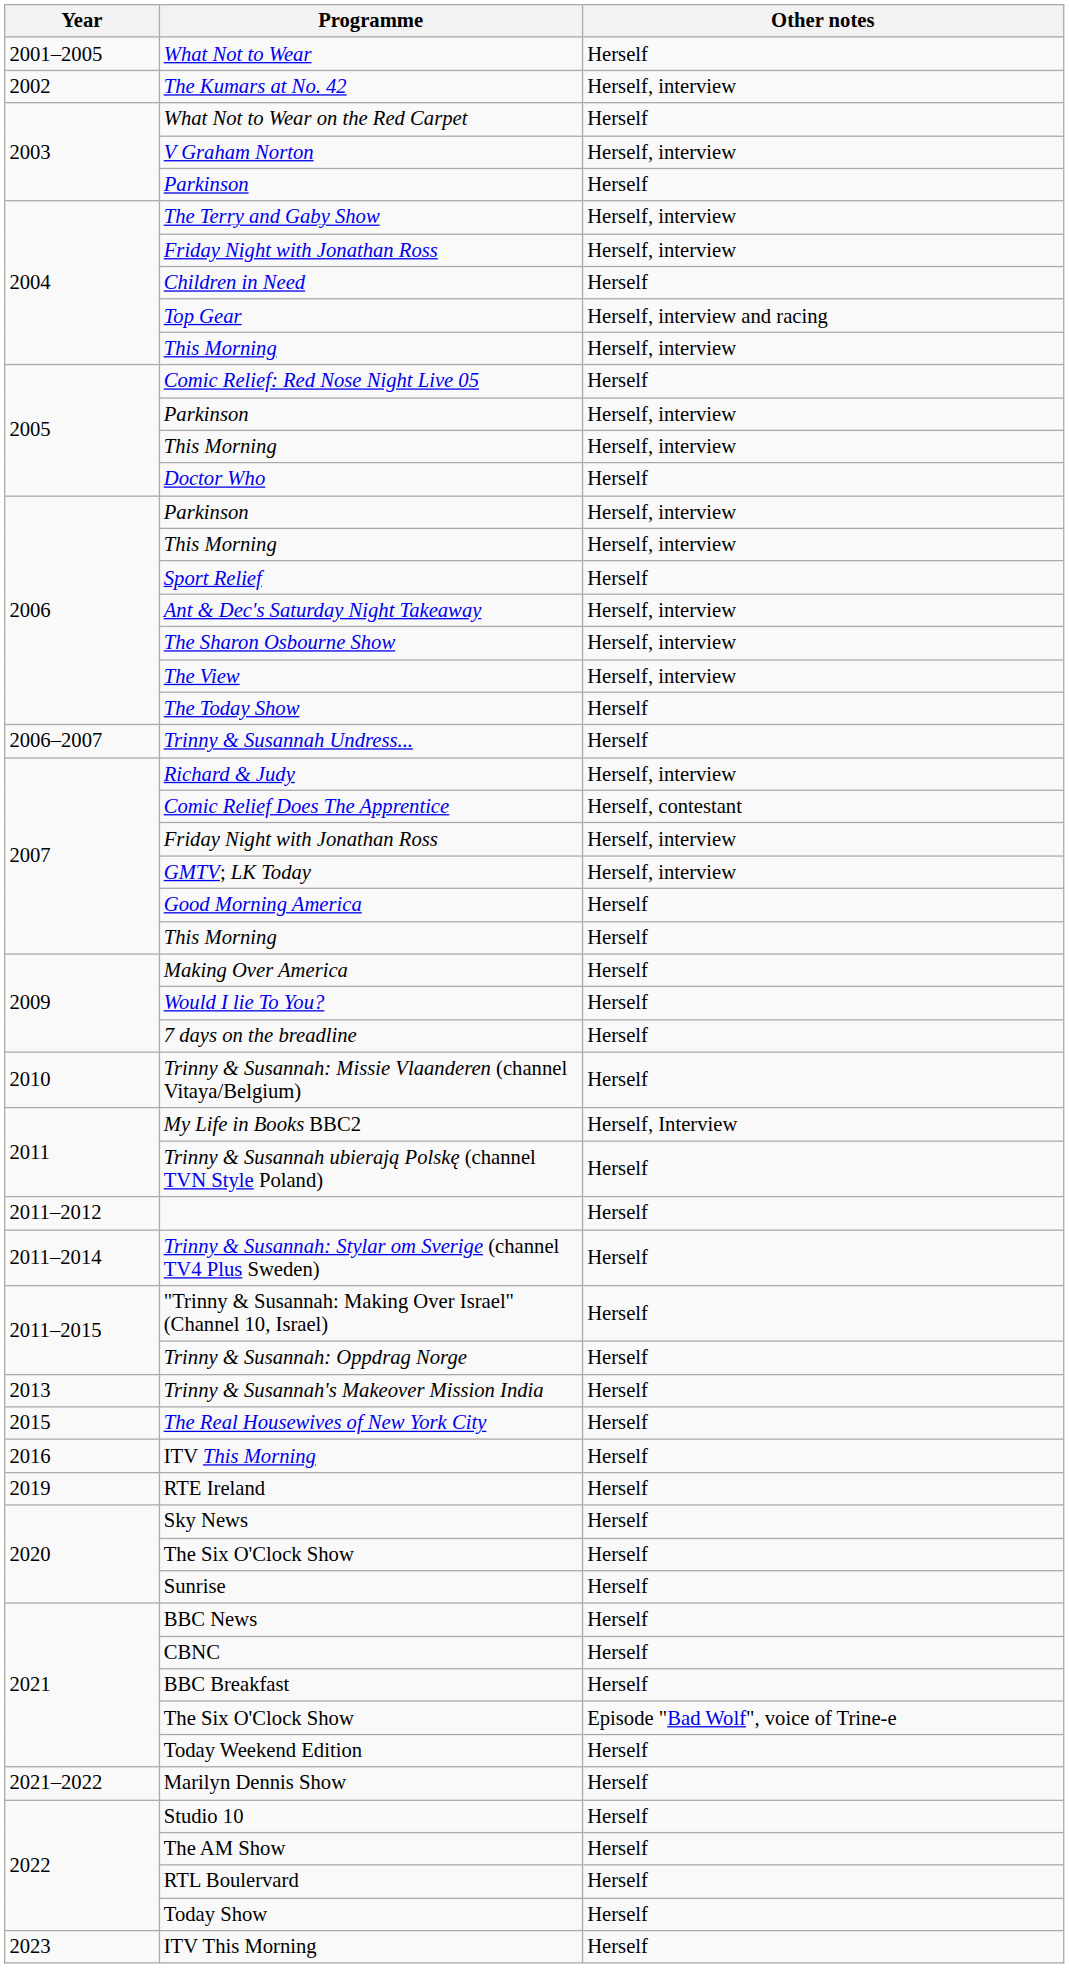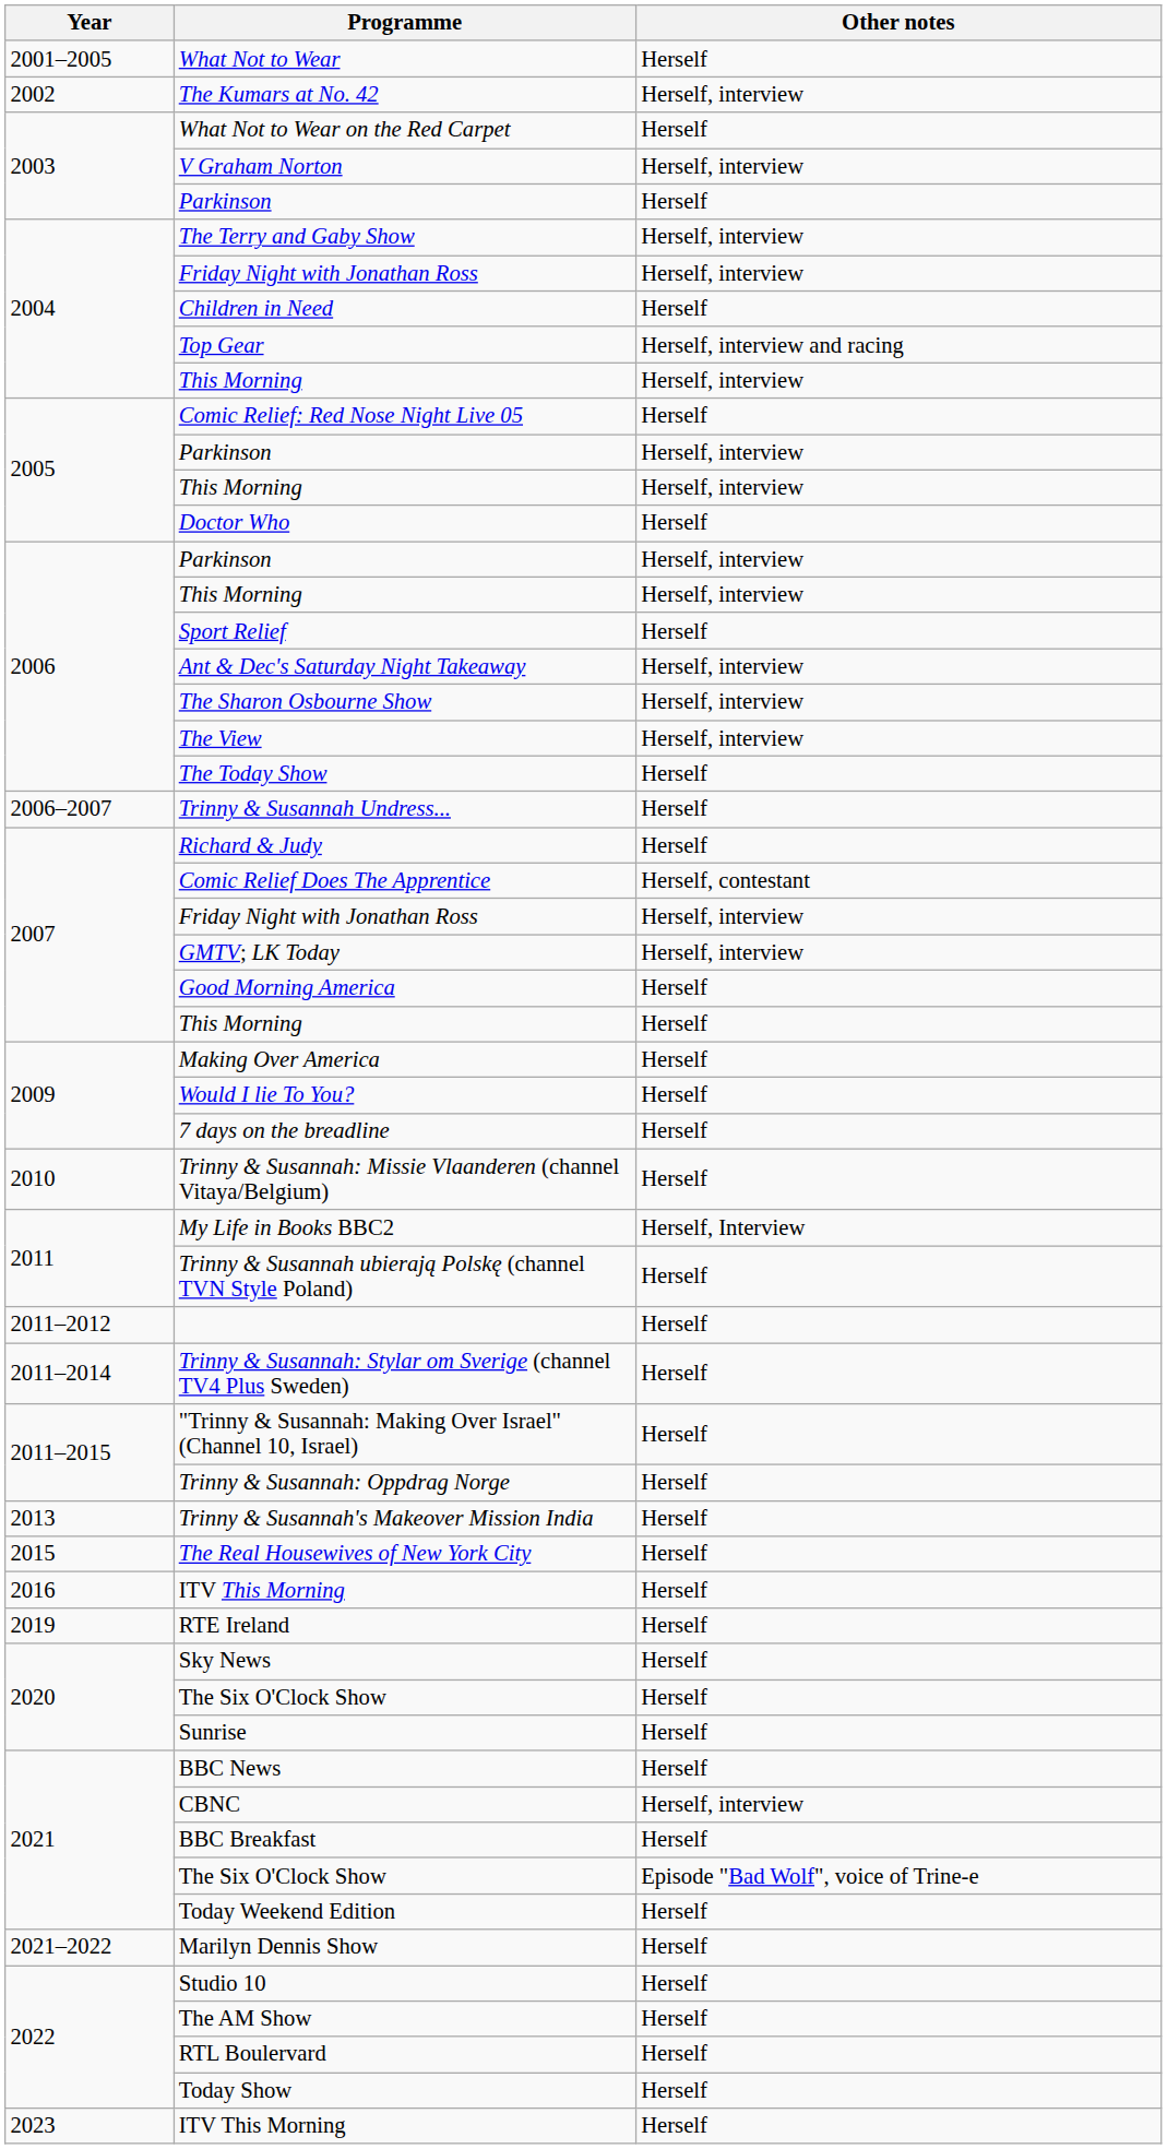 <table class="wikitable sortable" style="width:65%;">
 <tr>
 <th>Year</th>
 <th style="width:40%;">Programme</th>
 <th>Other notes</th>
 </tr>
 <tr>
 <td>2001–2005</td>
 <td><em><a href='#'>What Not to Wear</a></em></td>
 <td>Herself</td>
 </tr>
 <tr>
 <td>2002</td>
 <td><em><a href='#'>The Kumars at No. 42</a></em></td>
 <td>Herself, interview</td>
 </tr>
 <tr>
 <td rowspan="3">2003</td>
 <td><em>What Not to Wear on the Red Carpet</em></td>
 <td>Herself</td>
 </tr>
 <tr>
 <td><em><a href='#'>V Graham Norton</a></em></td>
 <td>Herself, interview</td>
 </tr>
 <tr>
 <td><em><a href='#'>Parkinson</a></em></td>
 <td>Herself</td>
 </tr>
 <tr>
 <td rowspan="5">2004</td>
 <td><em><a href='#'>The Terry and Gaby Show</a></em></td>
 <td>Herself, interview</td>
 </tr>
 <tr>
 <td><em><a href='#'>Friday Night with Jonathan Ross</a></em></td>
 <td>Herself, interview</td>
 </tr>
 <tr>
 <td><em><a href='#'>Children in Need</a></em></td>
 <td>Herself</td>
 </tr>
 <tr>
 <td><em><a href='#'>Top Gear</a></em></td>
 <td>Herself, interview and racing</td>
 </tr>
 <tr>
 <td><em><a href='#'>This Morning</a></em></td>
 <td>Herself, interview</td>
 </tr>
 <tr>
 <td rowspan="4">2005</td>
 <td><em><a href='#'>Comic Relief: Red Nose Night Live 05</a></em></td>
 <td>Herself</td>
 </tr>
 <tr>
 <td><em>Parkinson</em></td>
 <td>Herself, interview</td>
 </tr>
 <tr>
 <td><em>This Morning</em></td>
 <td>Herself, interview</td>
 </tr>
 <tr>
 <td><em><a href='#'>Doctor Who</a></em></td>
 <td>Herself</td>
 </tr>
 <tr>
 <td rowspan="7">2006</td>
 <td><em>Parkinson</em></td>
 <td>Herself, interview</td>
 </tr>
 <tr>
 <td><em>This Morning</em></td>
 <td>Herself, interview</td>
 </tr>
 <tr>
 <td><em><a href='#'>Sport Relief</a></em></td>
 <td>Herself</td>
 </tr>
 <tr>
 <td><em><a href='#'>Ant & Dec's Saturday Night Takeaway</a></em></td>
 <td>Herself, interview</td>
 </tr>
 <tr>
 <td><em><a href='#'>The Sharon Osbourne Show</a></em></td>
 <td>Herself, interview</td>
 </tr>
 <tr>
 <td><em><a href='#'>The View</a></em></td>
 <td>Herself, interview</td>
 </tr>
 <tr>
 <td><em><a href='#'>The Today Show</a></em></td>
 <td>Herself</td>
 </tr>
 <tr>
 <td>2006–2007</td>
 <td><em><a href='#'>Trinny & Susannah Undress...</a></em></td>
 <td>Herself</td>
 </tr>
 <tr>
 <td rowspan="6">2007</td>
 <td><em><a href='#'>Richard & Judy</a></em></td>
-<td>Herself, interview</td>
+<td>Herself</td>
 </tr>
 <tr>
 <td><em><a href='#'>Comic Relief Does The Apprentice</a></em></td>
 <td>Herself, contestant</td>
 </tr>
 <tr>
 <td><em>Friday Night with Jonathan Ross</em></td>
 <td>Herself, interview</td>
 </tr>
 <tr>
 <td><em><a href='#'>GMTV</a></em>; <em>LK Today</em></td>
 <td>Herself, interview</td>
 </tr>
 <tr>
 <td><em><a href='#'>Good Morning America</a></em></td>
 <td>Herself</td>
 </tr>
 <tr>
 <td><em>This Morning</em></td>
 <td>Herself</td>
 </tr>
 <tr>
 <td rowspan="3">2009</td>
 <td><em>Making Over America</em></td>
 <td>Herself</td>
 </tr>
 <tr>
 <td><em><a href='#'>Would I lie To You?</a></em></td>
 <td>Herself</td>
 </tr>
 <tr>
 <td><em>7 days on the breadline</em></td>
 <td>Herself</td>
 </tr>
 <tr>
 <td>2010</td>
 <td><em>Trinny & Susannah: Missie Vlaanderen</em> (channel Vitaya/Belgium)</td>
 <td>Herself</td>
 </tr>
 <tr>
 <td rowspan="2">2011</td>
 <td><em>My Life in Books</em> BBC2</td>
 <td>Herself, Interview</td>
 </tr>
 <tr>
 <td><em>Trinny & Susannah ubierają Polskę</em> (channel <a href='#'>TVN Style</a> Poland)</td>
 <td>Herself</td>
 </tr>
 <tr>
 <td>2011–2012</td>
 <td></td>
 <td>Herself</td>
 </tr>
 <tr>
 <td>2011–2014</td>
 <td><em><a href='#'>Trinny & Susannah: Stylar om Sverige</a></em> (channel <a href='#'>TV4 Plus</a> Sweden)</td>
 <td>Herself</td>
 </tr>
 <tr>
 <td rowspan="2">2011–2015</td>
 <td>"Trinny & Susannah: Making Over Israel" (Channel 10, Israel)</td>
 <td>Herself</td>
 </tr>
 <tr>
 <td><em>Trinny & Susannah: Oppdrag Norge</em> </td>
 <td>Herself</td>
 </tr>
 <tr>
 <td>2013</td>
 <td><em>Trinny & Susannah's Makeover Mission India</em></td>
 <td>Herself</td>
 </tr>
 <tr>
 <td>2015</td>
 <td><em><a href='#'>The Real Housewives of New York City</a></em></td>
 <td>Herself</td>
 </tr>
 <tr>
 <td>2016</td>
 <td>ITV <em><a href='#'>This Morning</a></em></td>
 <td>Herself</td>
 </tr>
 <tr>
 <td>2019</td>
 <td>RTE Ireland</td>
 <td>Herself</td>
 </tr>
 <tr>
 <td rowspan="3">2020</td>
 <td>Sky News</td>
 <td>Herself</td>
 </tr>
 <tr>
 <td>The Six O'Clock Show</td>
 <td>Herself</td>
 </tr>
 <tr>
 <td>Sunrise</td>
 <td>Herself</td>
 </tr>
 <tr>
 <td rowspan="5">2021</td>
 <td>BBC News</td>
 <td>Herself</td>
 </tr>
 <tr>
 <td>CBNC</td>
-<td>Herself</td>
+<td>Herself, interview</td>
 </tr>
 <tr>
 <td>BBC Breakfast</td>
 <td>Herself</td>
 </tr>
 <tr>
 <td>The Six O'Clock Show</td>
 <td>Episode "<a href='#'>Bad Wolf</a>", voice of Trine-e</td>
 </tr>
 <tr>
 <td>Today Weekend Edition</td>
 <td>Herself</td>
 </tr>
 <tr>
 <td>2021–2022</td>
 <td>Marilyn Dennis Show</td>
 <td>Herself</td>
 </tr>
 <tr>
 <td rowspan="4">2022</td>
 <td>Studio 10</td>
 <td>Herself</td>
 </tr>
 <tr>
 <td>The AM Show</td>
 <td>Herself</td>
 </tr>
 <tr>
 <td>RTL Boulervard</td>
 <td>Herself</td>
 </tr>
 <tr>
 <td>Today Show</td>
 <td>Herself</td>
 </tr>
 <tr>
 <td>2023</td>
 <td>ITV This Morning</td>
 <td>Herself</td>
 </tr>
 </table>
